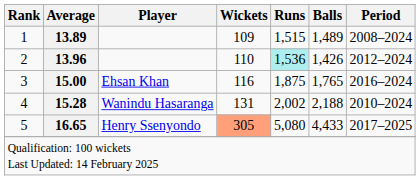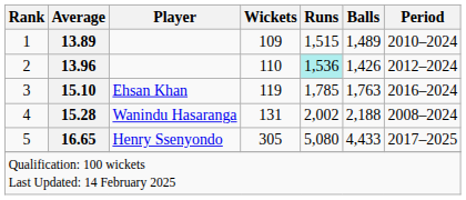 <table class="wikitable sortable" style="text-align:center;">
 <tr>
 <th scope=col>Rank</th>
 <th scope=col>Average</th>
 <th scope=col>Player</th>
 <th scope=col>Wickets</th>
 <th scope=col>Runs</th>
 <th scope=col>Balls</th>
 <th scope=col>Period</th>
 </tr>
 <tr>
 <td>1</td>
 <th>13.89</th>
 <td align=left> </td>
 <td>109</td>
 <td>1,515</td>
 <td>1,489</td>
-<td>2008–2024</td>
+<td>2010–2024</td>
 </tr>
 <tr>
 <td>2</td>
 <th>13.96</th>
 <td align=left> </td>
 <td>110</td>
 <td style="background: paleturquoise;">1,536</td>
 <td>1,426</td>
 <td>2012–2024</td>
 </tr>
 <tr>
 <td>3</td>
-<th>15.00</th>
+<th>15.10</th>
 <td align=left> <a href='#'>Ehsan Khan</a></td>
-<td>116</td>
-<td>1,875</td>
-<td>1,765</td>
+<td>119</td>
+<td>1,785</td>
+<td>1,763</td>
 <td>2016–2024</td>
 </tr>
 <tr>
 <td>4</td>
 <th>15.28</th>
 <td align=left> <a href='#'>Wanindu Hasaranga</a></td>
 <td>131</td>
 <td>2,002</td>
 <td>2,188</td>
-<td>2010–2024</td>
+<td>2008–2024</td>
 </tr>
 <tr>
 <td>5</td>
 <th>16.65</th>
 <td align=left> <a href='#'>Henry Ssenyondo</a></td>
-<td style="background: lightsalmon;">305</td>
+<td>305</td>
 <td>5,080</td>
 <td>4,433</td>
 <td>2017–2025</td>
 </tr>
 <tr>
 </tr>
 <tr class=sortbottom>
 <td colspan=7 align=left><small>Qualification: 100 wickets<br>Last Updated: 14 February 2025</small></td>
 </tr>
 </table>
